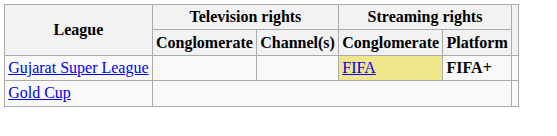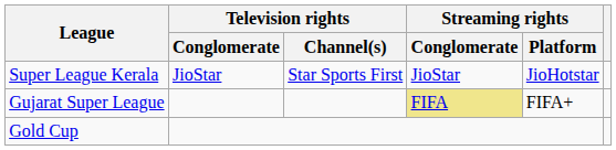 <table class="wikitable">
 <tr>
 <th rowspan="2">League</th>
 <th colspan="2">Television rights</th>
 <th colspan="2">Streaming rights</th>
 <th rowspan="2"></th>
 </tr>
 <tr>
 <th>Conglomerate</th>
 <th>Channel(s)</th>
 <th>Conglomerate</th>
 <th>Platform</th>
 </tr>
 <tr>
+<td><a href='#'>Super League Kerala</a></td>
+<td><a href='#'>JioStar</a></td>
+<td><a href='#'>Star Sports First</a></td>
+<td><a href='#'>JioStar</a></td>
+<td><a href='#'>JioHotstar</a></td>
+<td></td>
+</tr>
+<tr>
 <td><a href='#'>Gujarat Super League</a></td>
 <td></td>
 <td></td>
 <td style="background: khaki;"><a href='#'>FIFA</a></td>
-<td><strong>FIFA+</strong></td>
+<td>FIFA+</td>
 <td></td>
 </tr>
 <tr>
 <td><a href='#'>Gold Cup</a></td>
 <td colspan="4"></td>
 <td></td>
 </tr>
 </table>
